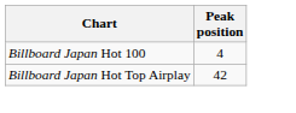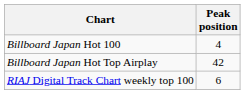 <table class="wikitable sortable" style="text-align:center;">
 <tr>
 <th>Chart</th>
 <th>Peak<br>position</th>
 </tr>
 <tr>
 <td align="left"><em>Billboard Japan</em> Hot 100</td>
 <td>4</td>
 </tr>
 <tr>
 <td align="left"><em>Billboard Japan</em> Hot Top Airplay</td>
 <td>42</td>
 </tr>
+<tr>
+<td align="left"><a href='#'><em>RIAJ</em> Digital Track Chart</a> weekly top 100</td>
+<td>6</td>
+</tr>
 </table>
